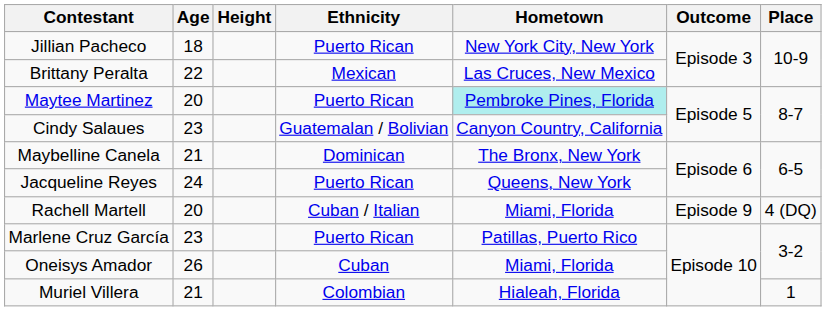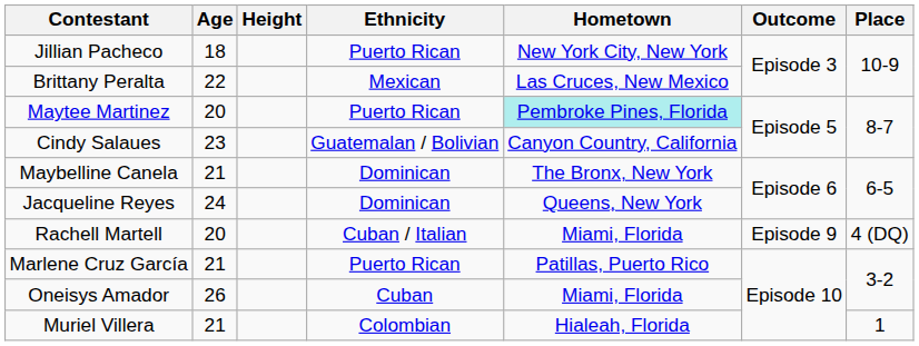 <table class="wikitable sortable" style="text-align:center">
 <tr>
 <th>Contestant</th>
 <th>Age </th>
 <th>Height</th>
 <th>Ethnicity</th>
 <th>Hometown</th>
 <th>Outcome</th>
 <th>Place</th>
 </tr>
 <tr>
 <td>Jillian Pacheco</td>
 <td>18</td>
 <td></td>
 <td><a href='#'>Puerto Rican</a></td>
 <td><a href='#'>New York City, New York</a></td>
 <td rowspan="2">Episode 3</td>
 <td rowspan="2">10-9</td>
 </tr>
 <tr>
 <td>Brittany Peralta</td>
 <td>22</td>
 <td></td>
 <td><a href='#'>Mexican</a></td>
 <td><a href='#'>Las Cruces, New Mexico</a></td>
 </tr>
 <tr>
 <td><a href='#'>Maytee Martinez</a></td>
 <td>20</td>
 <td></td>
 <td><a href='#'>Puerto Rican</a></td>
 <td style="background: paleturquoise;"><a href='#'>Pembroke Pines, Florida</a></td>
 <td rowspan="2">Episode 5</td>
 <td rowspan="2">8-7</td>
 </tr>
 <tr>
 <td>Cindy Salaues</td>
 <td>23</td>
 <td></td>
 <td><a href='#'>Guatemalan</a> / <a href='#'>Bolivian</a></td>
 <td><a href='#'>Canyon Country, California</a></td>
 </tr>
 <tr>
 <td>Maybelline Canela</td>
 <td>21</td>
 <td></td>
 <td><a href='#'>Dominican</a></td>
 <td><a href='#'>The Bronx, New York</a></td>
 <td rowspan="2">Episode 6</td>
 <td rowspan="2">6-5</td>
 </tr>
 <tr>
 <td>Jacqueline Reyes</td>
 <td>24</td>
 <td></td>
-<td><a href='#'>Puerto Rican</a></td>
+<td><a href='#'>Dominican</a></td>
 <td><a href='#'>Queens, New York</a></td>
 </tr>
 <tr>
 <td>Rachell Martell</td>
 <td>20</td>
 <td></td>
 <td><a href='#'>Cuban</a> / <a href='#'>Italian</a></td>
 <td><a href='#'>Miami, Florida</a></td>
 <td>Episode 9</td>
 <td>4 (DQ)</td>
 </tr>
 <tr>
 <td>Marlene Cruz García</td>
-<td>23</td>
+<td>21</td>
 <td></td>
 <td><a href='#'>Puerto Rican</a></td>
 <td><a href='#'>Patillas, Puerto Rico</a></td>
 <td rowspan="3">Episode 10</td>
 <td rowspan="2">3-2</td>
 </tr>
 <tr>
 <td>Oneisys Amador</td>
 <td>26</td>
 <td></td>
 <td><a href='#'>Cuban</a></td>
 <td><a href='#'>Miami, Florida</a></td>
 </tr>
 <tr>
 <td>Muriel Villera</td>
 <td>21</td>
 <td></td>
 <td><a href='#'>Colombian</a></td>
 <td><a href='#'>Hialeah, Florida</a></td>
 <td>1</td>
 </tr>
 </table>
